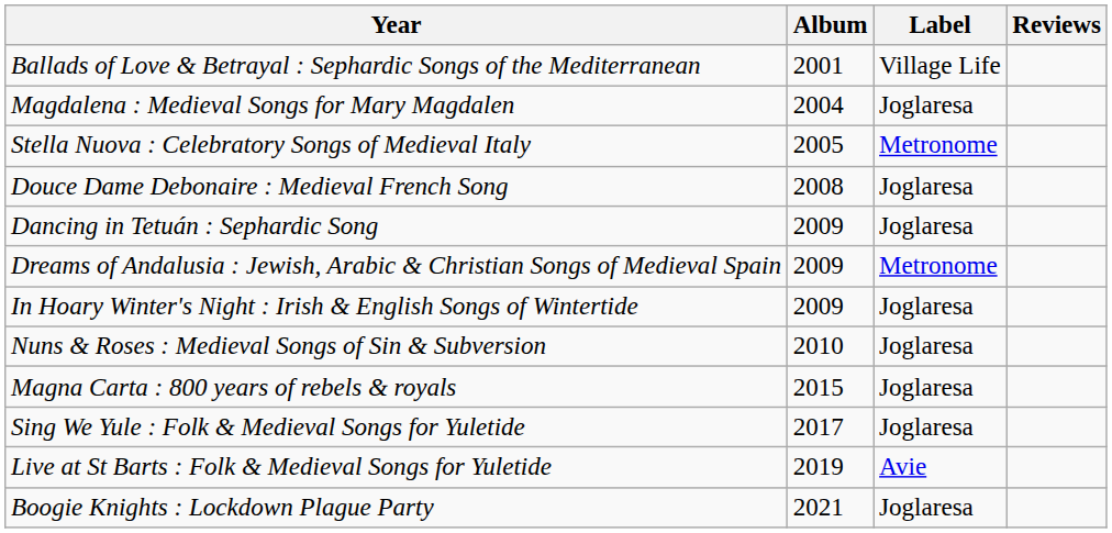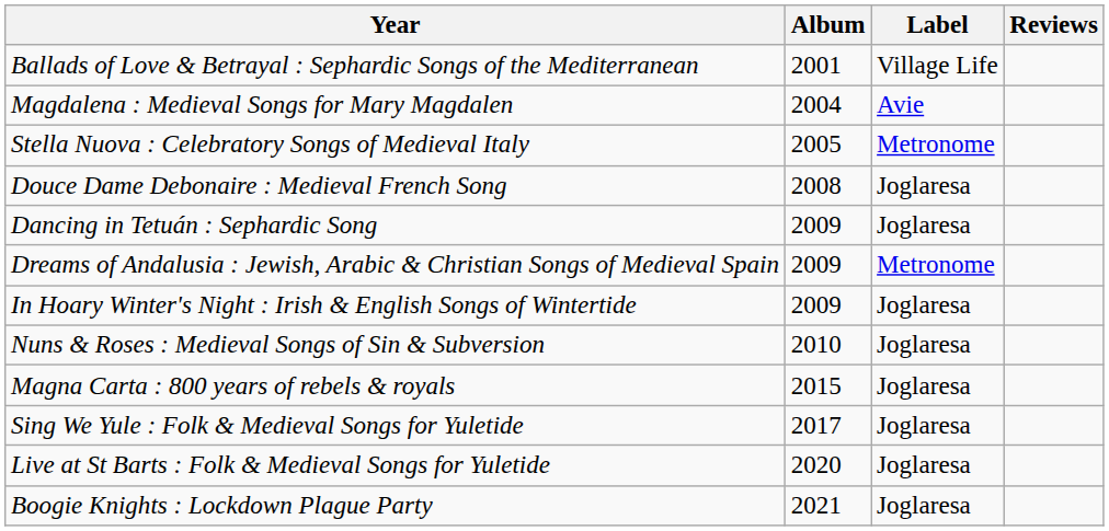 <table class="wikitable">
 <tr>
 <th>Year</th>
 <th>Album</th>
 <th>Label</th>
 <th>Reviews</th>
 </tr>
 <tr>
 <td><em>Ballads of Love & Betrayal : Sephardic Songs of the Mediterranean</em></td>
 <td>2001</td>
 <td>Village Life</td>
 <td></td>
 </tr>
 <tr>
 <td><em>Magdalena : Medieval Songs for Mary Magdalen</em></td>
 <td>2004</td>
-<td>Joglaresa</td>
+<td><a href='#'>Avie</a></td>
 <td> </td>
 </tr>
 <tr>
 <td><em>Stella Nuova : Celebratory Songs of Medieval Italy</em></td>
 <td>2005</td>
 <td><a href='#'>Metronome</a></td>
 <td></td>
 </tr>
 <tr>
 <td><em>Douce Dame Debonaire : Medieval French Song</em></td>
 <td>2008</td>
 <td>Joglaresa</td>
 <td></td>
 </tr>
 <tr>
 <td><em>Dancing in Tetuán : Sephardic Song</em></td>
 <td>2009</td>
 <td>Joglaresa</td>
 <td></td>
 </tr>
 <tr>
 <td><em>Dreams of Andalusia : Jewish, Arabic & Christian Songs of Medieval Spain</em></td>
 <td>2009</td>
 <td><a href='#'>Metronome</a></td>
 <td></td>
 </tr>
 <tr>
 <td><em>In Hoary Winter's Night : Irish & English Songs of Wintertide</em></td>
 <td>2009</td>
 <td>Joglaresa</td>
 <td></td>
 </tr>
 <tr>
 <td><em>Nuns & Roses : Medieval Songs of Sin & Subversion</em></td>
 <td>2010</td>
 <td>Joglaresa</td>
 <td></td>
 </tr>
 <tr>
 <td><em>Magna Carta : 800 years of rebels & royals</em></td>
 <td>2015</td>
 <td>Joglaresa</td>
 <td></td>
 </tr>
 <tr>
 <td><em>Sing We Yule : Folk & Medieval Songs for Yuletide</em></td>
 <td>2017</td>
 <td>Joglaresa</td>
 <td></td>
 </tr>
 <tr>
 <td><em>Live at St Barts : Folk & Medieval Songs for Yuletide</em></td>
-<td>2019</td>
-<td><a href='#'>Avie</a></td>
+<td>2020</td>
+<td>Joglaresa</td>
 <td></td>
 </tr>
 <tr>
 <td><em>Boogie Knights : Lockdown Plague Party</em></td>
 <td>2021</td>
 <td>Joglaresa</td>
 <td></td>
 </tr>
 </table>
